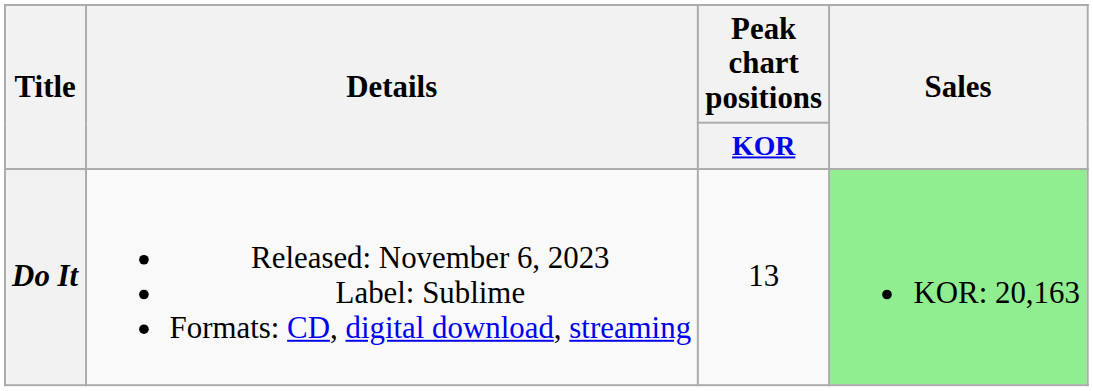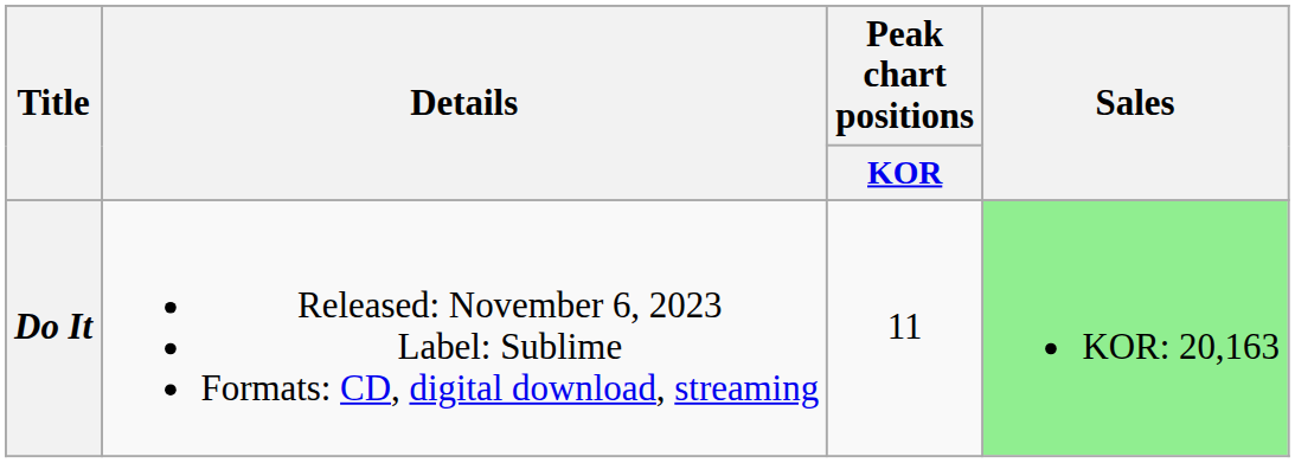 <table class="wikitable plainrowheaders" style="text-align:center;">
 <tr>
 <th scope="col" rowspan="2">Title</th>
 <th scope="col" rowspan="2">Details</th>
 <th scope="col" colspan="1">Peak chart positions</th>
 <th scope="col" rowspan="2">Sales</th>
 </tr>
 <tr>
 <th scope="col" style="font-size:90%; width:3em"><a href='#'>KOR</a><br></th>
 </tr>
 <tr>
 <th scope="row"><em>Do It</em></th>
 <td><br><ul><li>Released: November 6, 2023</li><li>Label: Sublime</li><li>Formats: <a href='#'>CD</a>, <a href='#'>digital download</a>, <a href='#'>streaming</a></li></ul></td>
-<td>13</td>
+<td>11</td>
 <td style="background: lightgreen;"><br><ul><li>KOR: 20,163</li></ul></td>
 </tr>
 </table>
